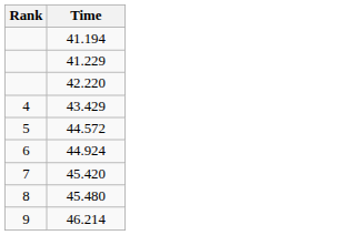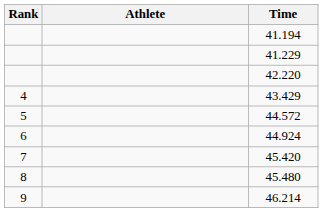 <table class=wikitable style="text-align:center">
 <tr>
 <th width=40>Rank</th>
+<th width=250>Athlete</th>
 <th width=80>Time</th>
 </tr>
 <tr>
 <td></td>
+<td align=left></td>
 <td>41.194</td>
 </tr>
 <tr>
 <td></td>
+<td align=left></td>
 <td>41.229</td>
 </tr>
 <tr>
 <td></td>
+<td align=left></td>
 <td>42.220</td>
 </tr>
 <tr>
 <td>4</td>
+<td align=left></td>
 <td>43.429</td>
 </tr>
 <tr>
 <td>5</td>
+<td align=left></td>
 <td>44.572</td>
 </tr>
 <tr>
 <td>6</td>
+<td align=left></td>
 <td>44.924</td>
 </tr>
 <tr>
 <td>7</td>
+<td align=left></td>
 <td>45.420</td>
 </tr>
 <tr>
 <td>8</td>
+<td align=left></td>
 <td>45.480</td>
 </tr>
 <tr>
 <td>9</td>
+<td align=left></td>
 <td>46.214</td>
 </tr>
 </table>
